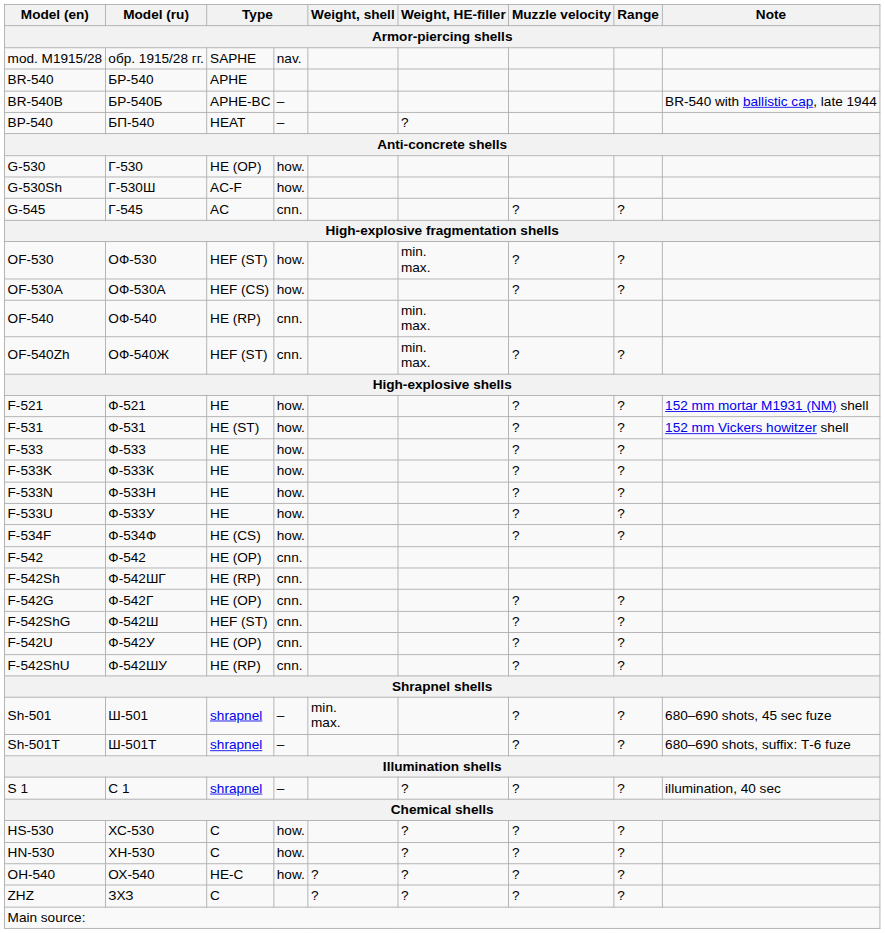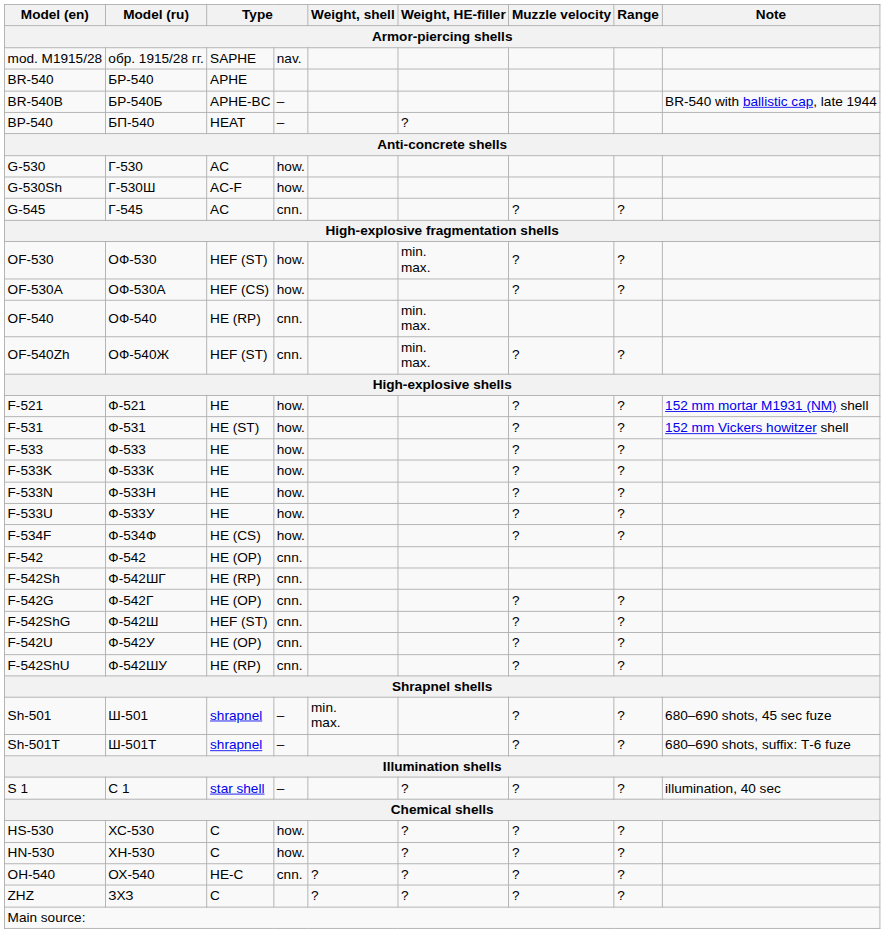 <table class="wikitable">
 <tr>
 <th>Model (en)</th>
 <th>Model (ru)</th>
 <th colspan="2">Type</th>
 <th>Weight, shell</th>
 <th>Weight, HE-filler</th>
 <th>Muzzle velocity</th>
 <th>Range</th>
 <th>Note</th>
 </tr>
 <tr>
 <th colspan="9">Armor-piercing shells</th>
 </tr>
 <tr>
 <td>mod. M1915/28</td>
 <td>обр. 1915/28 гг.</td>
 <td>SAPHE</td>
 <td>nav.</td>
 <td></td>
 <td></td>
 <td></td>
 <td></td>
 <td></td>
 </tr>
 <tr>
 <td>BR-540</td>
 <td>БР-540</td>
 <td>APHE</td>
 <td></td>
 <td></td>
 <td></td>
 <td></td>
 <td></td>
 <td></td>
 </tr>
 <tr>
 <td>BR-540B</td>
 <td>БР-540Б</td>
 <td>APHE-BC</td>
 <td>–</td>
 <td></td>
 <td></td>
 <td></td>
 <td></td>
 <td>BR-540 with <a href='#'>ballistic cap</a>, late 1944</td>
 </tr>
 <tr>
 <td>BP-540</td>
 <td>БП-540</td>
 <td>HEAT</td>
 <td>–</td>
 <td></td>
 <td>?</td>
 <td></td>
 <td></td>
 <td></td>
 </tr>
 <tr>
 <th colspan="9">Anti-concrete shells</th>
 </tr>
 <tr>
 <td>G-530</td>
 <td>Г-530</td>
-<td>HE (OP)</td>
+<td>AC</td>
 <td>how.</td>
 <td></td>
 <td></td>
 <td></td>
 <td></td>
 <td></td>
 </tr>
 <tr>
 <td>G-530Sh</td>
 <td>Г-530Ш</td>
 <td>AC-F</td>
 <td>how.</td>
 <td></td>
 <td></td>
 <td></td>
 <td></td>
 <td></td>
 </tr>
 <tr>
 <td>G-545</td>
 <td>Г-545</td>
 <td>AC</td>
 <td>cnn.</td>
 <td></td>
 <td></td>
 <td>?</td>
 <td>?</td>
 <td></td>
 </tr>
 <tr>
 <th colspan="9">High-explosive fragmentation shells</th>
 </tr>
 <tr>
 <td>OF-530</td>
 <td>ОФ-530</td>
 <td>HEF (ST)</td>
 <td>how.</td>
 <td></td>
 <td> min.<br> max.</td>
 <td>?</td>
 <td>?</td>
 <td></td>
 </tr>
 <tr>
 <td>OF-530A</td>
 <td>ОФ-530А</td>
 <td>HEF (CS)</td>
 <td>how.</td>
 <td></td>
 <td></td>
 <td>?</td>
 <td>?</td>
 <td></td>
 </tr>
 <tr>
 <td>OF-540</td>
 <td>ОФ-540</td>
 <td>HE (RP)</td>
 <td>cnn.</td>
 <td></td>
 <td> min.<br> max.</td>
 <td></td>
 <td></td>
 <td></td>
 </tr>
 <tr>
 <td>OF-540Zh</td>
 <td>ОФ-540Ж</td>
 <td>HEF (ST)</td>
 <td>cnn.</td>
 <td></td>
 <td> min.<br> max.</td>
 <td>?</td>
 <td>?</td>
 <td></td>
 </tr>
 <tr>
 <th colspan="9">High-explosive shells</th>
 </tr>
 <tr>
 <td>F-521</td>
 <td>Ф-521</td>
 <td>HE</td>
 <td>how.</td>
 <td></td>
 <td></td>
 <td>?</td>
 <td>?</td>
 <td><a href='#'>152 mm mortar M1931 (NM)</a> shell</td>
 </tr>
 <tr>
 <td>F-531</td>
 <td>Ф-531</td>
 <td>HE (ST)</td>
 <td>how.</td>
 <td></td>
 <td></td>
 <td>?</td>
 <td>?</td>
 <td><a href='#'>152 mm Vickers howitzer</a> shell</td>
 </tr>
 <tr>
 <td>F-533</td>
 <td>Ф-533</td>
 <td>HE</td>
 <td>how.</td>
 <td></td>
 <td></td>
 <td>?</td>
 <td>?</td>
 <td></td>
 </tr>
 <tr>
 <td>F-533K</td>
 <td>Ф-533К</td>
 <td>HE</td>
 <td>how.</td>
 <td></td>
 <td></td>
 <td>?</td>
 <td>?</td>
 <td></td>
 </tr>
 <tr>
 <td>F-533N</td>
 <td>Ф-533Н</td>
 <td>HE</td>
 <td>how.</td>
 <td></td>
 <td></td>
 <td>?</td>
 <td>?</td>
 <td></td>
 </tr>
 <tr>
 <td>F-533U</td>
 <td>Ф-533У</td>
 <td>HE</td>
 <td>how.</td>
 <td></td>
 <td></td>
 <td>?</td>
 <td>?</td>
 <td></td>
 </tr>
 <tr>
 <td>F-534F</td>
 <td>Ф-534Ф</td>
 <td>HE (CS)</td>
 <td>how.</td>
 <td></td>
 <td></td>
 <td>?</td>
 <td>?</td>
 <td></td>
 </tr>
 <tr>
 <td>F-542</td>
 <td>Ф-542</td>
 <td>HE (OP)</td>
 <td>cnn.</td>
 <td></td>
 <td></td>
 <td></td>
 <td></td>
 <td></td>
 </tr>
 <tr>
 <td>F-542Sh</td>
 <td>Ф-542ШГ</td>
 <td>HE (RP)</td>
 <td>cnn.</td>
 <td></td>
 <td></td>
 <td></td>
 <td></td>
 <td></td>
 </tr>
 <tr>
 <td>F-542G</td>
 <td>Ф-542Г</td>
 <td>HE (OP)</td>
 <td>cnn.</td>
 <td></td>
 <td></td>
 <td>?</td>
 <td>?</td>
 <td></td>
 </tr>
 <tr>
 <td>F-542ShG</td>
 <td>Ф-542Ш</td>
 <td>HEF (ST)</td>
 <td>cnn.</td>
 <td></td>
 <td></td>
 <td>?</td>
 <td>?</td>
 <td></td>
 </tr>
 <tr>
 <td>F-542U</td>
 <td>Ф-542У</td>
 <td>HE (OP)</td>
 <td>cnn.</td>
 <td></td>
 <td></td>
 <td>?</td>
 <td>?</td>
 <td></td>
 </tr>
 <tr>
 <td>F-542ShU</td>
 <td>Ф-542ШУ</td>
 <td>HE (RP)</td>
 <td>cnn.</td>
 <td></td>
 <td></td>
 <td>?</td>
 <td>?</td>
 <td></td>
 </tr>
 <tr>
 <th colspan="9">Shrapnel shells</th>
 </tr>
 <tr>
 <td>Sh-501</td>
 <td>Ш-501</td>
 <td><a href='#'>shrapnel</a></td>
 <td>–</td>
 <td> min.<br> max.</td>
 <td></td>
 <td>?</td>
 <td>?</td>
 <td>680–690 shots, 45 sec fuze</td>
 </tr>
 <tr>
 <td>Sh-501T</td>
 <td>Ш-501Т</td>
 <td><a href='#'>shrapnel</a></td>
 <td>–</td>
 <td></td>
 <td></td>
 <td>?</td>
 <td>?</td>
 <td>680–690 shots, suffix: Т-6 fuze</td>
 </tr>
 <tr>
 <th colspan="9">Illumination shells</th>
 </tr>
 <tr>
 <td>S 1</td>
 <td>С 1</td>
-<td><a href='#'>shrapnel</a></td>
+<td><a href='#'>star shell</a></td>
 <td>–</td>
 <td></td>
 <td>?</td>
 <td>?</td>
 <td>?</td>
 <td>illumination, 40 sec</td>
 </tr>
 <tr>
 <th colspan="9">Chemical shells</th>
 </tr>
 <tr>
 <td>HS-530</td>
 <td>ХС-530</td>
 <td>C</td>
 <td>how.</td>
 <td></td>
 <td>?</td>
 <td>?</td>
 <td>?</td>
 <td></td>
 </tr>
 <tr>
 <td>HN-530</td>
 <td>ХН-530</td>
 <td>C</td>
 <td>how.</td>
 <td></td>
 <td>?</td>
 <td>?</td>
 <td>?</td>
 <td></td>
 </tr>
 <tr>
 <td>OH-540</td>
 <td>ОХ-540</td>
 <td>HE-C</td>
-<td>how.</td>
+<td>cnn.</td>
 <td>?</td>
 <td>?</td>
 <td>?</td>
 <td>?</td>
 <td></td>
 </tr>
 <tr>
 <td>ZHZ</td>
 <td>ЗХЗ</td>
 <td>C</td>
 <td></td>
 <td>?</td>
 <td>?</td>
 <td>?</td>
 <td>?</td>
 <td></td>
 </tr>
 <tr>
 <td colspan="9">Main source:</td>
 </tr>
 </table>
